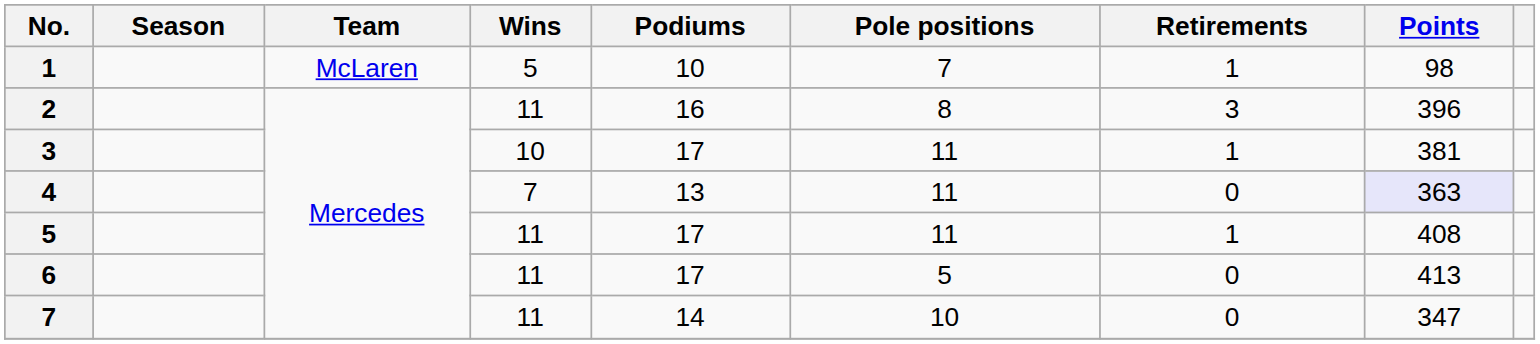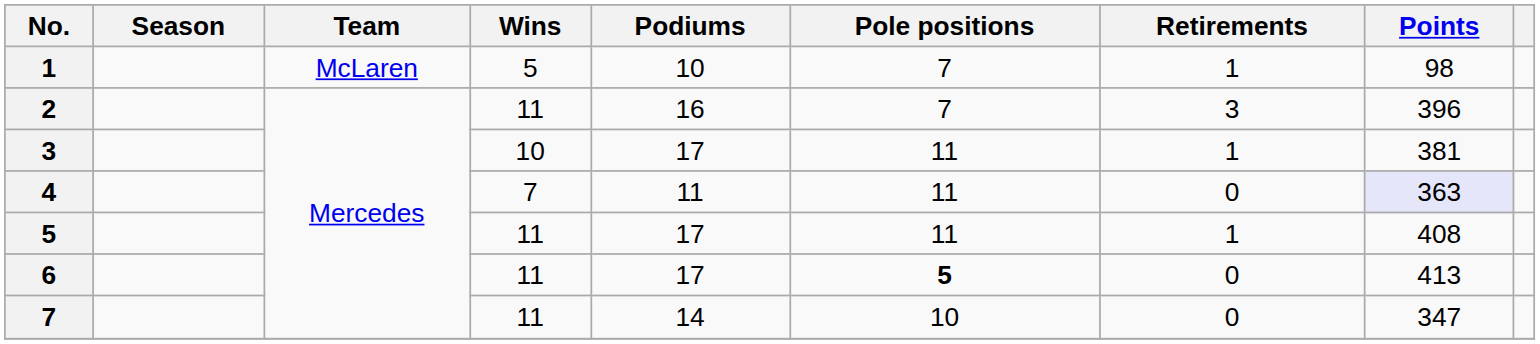 <table class="wikitable sortable" style="text-align:center; font-size:95%; width:70%;">
 <tr>
 <th>No.</th>
 <th>Season</th>
 <th>Team</th>
 <th>Wins</th>
 <th>Podiums</th>
 <th>Pole positions</th>
 <th>Retirements</th>
 <th><a href='#'>Points</a></th>
 <th class="unsortable"></th>
 </tr>
 <tr>
 <th>1</th>
 <td></td>
 <td><a href='#'>McLaren</a></td>
 <td>5</td>
 <td>10</td>
 <td>7</td>
 <td>1</td>
 <td>98</td>
 <td></td>
 </tr>
 <tr>
 <th>2</th>
 <td></td>
 <td rowspan="6"><a href='#'>Mercedes</a></td>
 <td>11</td>
 <td>16</td>
-<td>8</td>
+<td>7</td>
 <td>3</td>
 <td>396</td>
 <td></td>
 </tr>
 <tr>
 <th>3</th>
 <td></td>
 <td>10</td>
 <td>17</td>
 <td>11</td>
 <td>1</td>
 <td>381</td>
 <td></td>
 </tr>
 <tr>
 <th>4</th>
 <td></td>
 <td>7</td>
-<td>13</td>
+<td>11</td>
 <td>11</td>
 <td>0</td>
 <td style="background: lavender;">363</td>
 <td></td>
 </tr>
 <tr>
 <th>5</th>
 <td></td>
 <td>11</td>
 <td>17</td>
 <td>11</td>
 <td>1</td>
 <td>408</td>
 <td></td>
 </tr>
 <tr>
 <th>6</th>
 <td></td>
 <td>11</td>
 <td>17</td>
-<td>5</td>
+<td><strong>5</strong></td>
 <td>0</td>
 <td>413</td>
 <td></td>
 </tr>
 <tr>
 <th>7</th>
 <td></td>
 <td>11</td>
 <td>14</td>
 <td>10</td>
 <td>0</td>
 <td>347</td>
 <td></td>
 </tr>
 <tr>
 </tr>
 </table>
